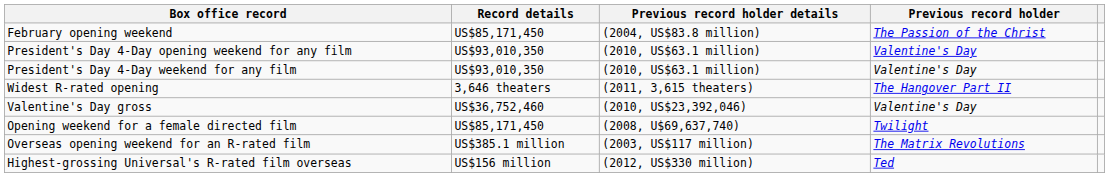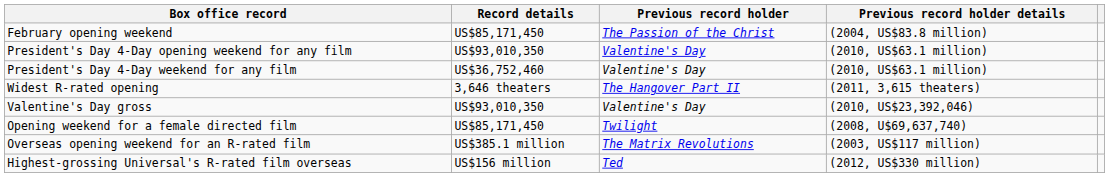 <table class="wikitable plainrowheaders sortable" style="width:99%;">
 <tr style="vertical-align:bottom;">
 <th scope="col">Box office record</th>
 <th scope="col">Record details</th>
+<th scope="col">Previous record holder</th>
 <th scope="col">Previous record holder details</th>
-<th scope="col">Previous record holder</th>
 <th scope="col" class="unsortable"></th>
 </tr>
 <tr>
 <td>February opening weekend</td>
 <td>US$85,171,450</td>
+<td><em><a href='#'>The Passion of the Christ</a></em></td>
 <td>(2004, US$83.8 million)</td>
-<td><em><a href='#'>The Passion of the Christ</a></em></td>
 <td style="text-align:center;" rowspan=1></td>
 </tr>
 <tr>
 <td>President's Day 4-Day opening weekend for any film</td>
 <td>US$93,010,350</td>
+<td><em><a href='#'>Valentine's Day</a></em></td>
 <td>(2010, US$63.1 million)</td>
-<td><em><a href='#'>Valentine's Day</a></em></td>
 <td style="text-align:center;" rowspan=1></td>
 </tr>
 <tr>
 <td>President's Day 4-Day weekend for any film</td>
-<td>US$93,010,350</td>
+<td>US$36,752,460</td>
+<td><em>Valentine's Day</em></td>
 <td>(2010, US$63.1 million)</td>
-<td><em>Valentine's Day</em></td>
 <td style="text-align:center;" rowspan=1></td>
 </tr>
 <tr>
 <td>Widest R-rated opening</td>
 <td>3,646 theaters</td>
+<td><em><a href='#'>The Hangover Part II</a></em></td>
 <td>(2011, 3,615 theaters)</td>
-<td><em><a href='#'>The Hangover Part II</a></em></td>
 <td style="text-align:center;" rowspan=1></td>
 </tr>
 <tr>
 <td>Valentine's Day gross</td>
-<td>US$36,752,460</td>
+<td>US$93,010,350</td>
+<td><em>Valentine's Day</em></td>
 <td>(2010, US$23,392,046)</td>
-<td><em>Valentine's Day</em></td>
 <td style="text-align:center;" rowspan=1></td>
 </tr>
 <tr>
 <td>Opening weekend for a female directed film</td>
 <td>US$85,171,450</td>
+<td><em><a href='#'>Twilight</a></em></td>
 <td>(2008, U$69,637,740)</td>
-<td><em><a href='#'>Twilight</a></em></td>
 <td style="text-align:center;" rowspan=1></td>
 </tr>
 <tr>
 <td>Overseas opening weekend for an R-rated film</td>
 <td>US$385.1 million</td>
+<td><em><a href='#'>The Matrix Revolutions</a></em></td>
 <td>(2003, US$117 million)</td>
-<td><em><a href='#'>The Matrix Revolutions</a></em></td>
 <td style="text-align:center;" rowspan=1></td>
 </tr>
 <tr>
 <td>Highest-grossing Universal's R-rated film overseas</td>
 <td>US$156 million</td>
+<td><em><a href='#'>Ted</a></em></td>
 <td>(2012, US$330 million)</td>
-<td><em><a href='#'>Ted</a></em></td>
 <td style="text-align:center;" rowspan=1></td>
 </tr>
 </table>
